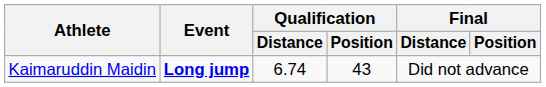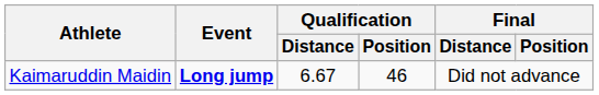 <table class=wikitable style="font-size:90%">
 <tr>
 <th rowspan="2">Athlete</th>
 <th rowspan="2">Event</th>
 <th colspan="2">Qualification</th>
 <th colspan="2">Final</th>
 </tr>
 <tr style="font-size:95%">
 <th>Distance</th>
 <th>Position</th>
 <th>Distance</th>
 <th>Position</th>
 </tr>
 <tr align=center>
 <td align=left><a href='#'>Kaimaruddin Maidin</a></td>
 <td align=left><strong><a href='#'>Long jump</a></strong></td>
-<td>6.74</td>
-<td>43</td>
+<td>6.67</td>
+<td>46</td>
 <td colspan=2>Did not advance</td>
 </tr>
 </table>
